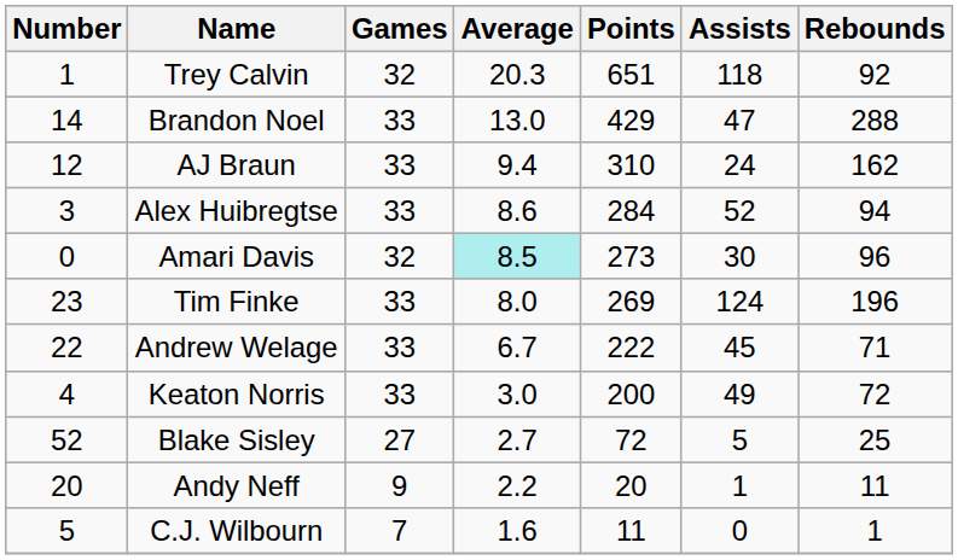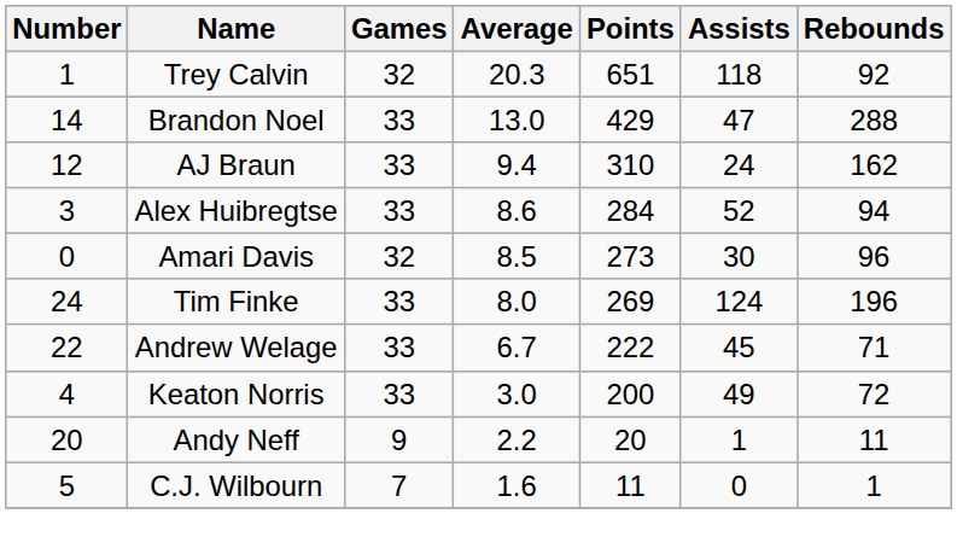 <table class="wikitable" style="font-size: 95%;text-align: center;">
 <tr>
 <th>Number</th>
 <th>Name</th>
 <th>Games</th>
 <th>Average</th>
 <th>Points</th>
 <th>Assists</th>
 <th>Rebounds</th>
 </tr>
 <tr>
 <td>1</td>
 <td>Trey Calvin</td>
 <td>32</td>
 <td>20.3</td>
 <td>651</td>
 <td>118</td>
 <td>92</td>
 </tr>
 <tr>
 <td>14</td>
 <td>Brandon Noel</td>
 <td>33</td>
 <td>13.0</td>
 <td>429</td>
 <td>47</td>
 <td>288</td>
 </tr>
 <tr>
 <td>12</td>
 <td>AJ Braun</td>
 <td>33</td>
 <td>9.4</td>
 <td>310</td>
 <td>24</td>
 <td>162</td>
 </tr>
 <tr>
 <td>3</td>
 <td>Alex Huibregtse</td>
 <td>33</td>
 <td>8.6</td>
 <td>284</td>
 <td>52</td>
 <td>94</td>
 </tr>
 <tr>
 <td>0</td>
 <td>Amari Davis</td>
 <td>32</td>
-<td style="background: paleturquoise;">8.5</td>
+<td>8.5</td>
 <td>273</td>
 <td>30</td>
 <td>96</td>
 </tr>
 <tr>
-<td>23</td>
+<td>24</td>
 <td>Tim Finke</td>
 <td>33</td>
 <td>8.0</td>
 <td>269</td>
 <td>124</td>
 <td>196</td>
 </tr>
 <tr>
 <td>22</td>
 <td>Andrew Welage</td>
 <td>33</td>
 <td>6.7</td>
 <td>222</td>
 <td>45</td>
 <td>71</td>
 </tr>
 <tr>
 <td>4</td>
 <td>Keaton Norris</td>
 <td>33</td>
 <td>3.0</td>
 <td>200</td>
 <td>49</td>
 <td>72</td>
 </tr>
 <tr>
-<td>52</td>
-<td>Blake Sisley</td>
-<td>27</td>
-<td>2.7</td>
-<td>72</td>
-<td>5</td>
-<td>25</td>
-</tr>
-<tr>
 <td>20</td>
 <td>Andy Neff</td>
 <td>9</td>
 <td>2.2</td>
 <td>20</td>
 <td>1</td>
 <td>11</td>
 </tr>
 <tr>
 <td>5</td>
 <td>C.J. Wilbourn</td>
 <td>7</td>
 <td>1.6</td>
 <td>11</td>
 <td>0</td>
 <td>1</td>
 </tr>
 <tr>
 </tr>
 </table>
